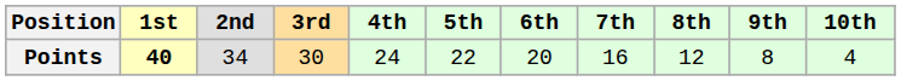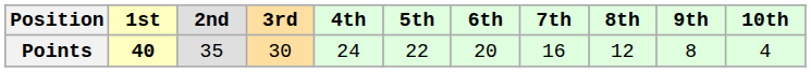 <table class="wikitable" style="font-size:85%; text-align:center">
 <tr>
 <th>Position</th>
 <td style="background:#FFFFBF;"> <strong>1st</strong> </td>
 <td style="background:#DFDFDF;"> <strong>2nd</strong> </td>
 <td style="background:#FFDF9F;"> <strong>3rd</strong> </td>
 <td style="background:#DFFFDF;"> <strong>4th</strong> </td>
 <td style="background:#DFFFDF;"> <strong>5th</strong> </td>
 <td style="background:#DFFFDF;"> <strong>6th</strong> </td>
 <td style="background:#DFFFDF;"> <strong>7th</strong> </td>
 <td style="background:#DFFFDF;"> <strong>8th</strong> </td>
 <td style="background:#DFFFDF;"> <strong>9th</strong> </td>
 <td style="background:#DFFFDF;"> <strong>10th</strong> </td>
 </tr>
 <tr>
 <th>Points</th>
 <td style="background:#FFFFBF;"><strong>40</strong></td>
-<td style="background:#DFDFDF;">34</td>
+<td style="background:#DFDFDF;">35</td>
 <td style="background:#FFDF9F;">30</td>
 <td style="background:#DFFFDF;">24</td>
 <td style="background:#DFFFDF;">22</td>
 <td style="background:#DFFFDF;">20</td>
 <td style="background:#DFFFDF;">16</td>
 <td style="background:#DFFFDF;">12</td>
 <td style="background:#DFFFDF;">8</td>
 <td style="background:#DFFFDF;">4</td>
 </tr>
 </table>
